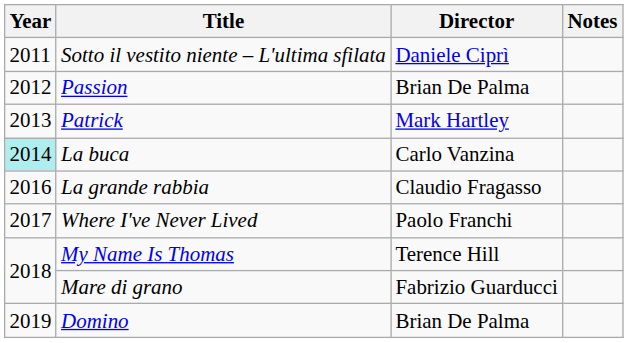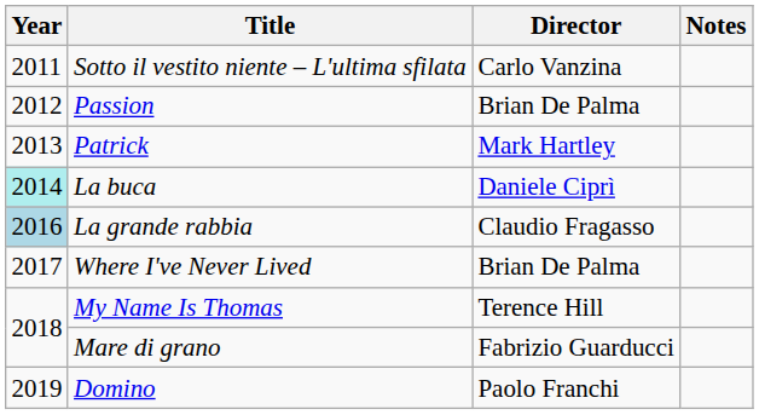 <table class="wikitable sortable">
 <tr>
 <th>Year</th>
 <th>Title</th>
 <th>Director</th>
 <th>Notes</th>
 </tr>
 <tr>
 <td>2011</td>
 <td><em>Sotto il vestito niente – L'ultima sfilata</em></td>
-<td><a href='#'>Daniele Ciprì</a></td>
+<td>Carlo Vanzina</td>
 <td></td>
 </tr>
 <tr>
 <td>2012</td>
 <td><em><a href='#'>Passion</a></em></td>
 <td>Brian De Palma</td>
 <td></td>
 </tr>
 <tr>
 <td>2013</td>
 <td><em><a href='#'>Patrick</a></em></td>
 <td><a href='#'>Mark Hartley</a></td>
 <td></td>
 </tr>
 <tr>
 <td style="background: paleturquoise;">2014</td>
 <td><em>La buca</em></td>
-<td>Carlo Vanzina</td>
+<td><a href='#'>Daniele Ciprì</a></td>
 <td></td>
 </tr>
 <tr>
-<td>2016</td>
+<td style="background: lightblue;">2016</td>
 <td><em>La grande rabbia</em></td>
 <td>Claudio Fragasso</td>
 <td></td>
 </tr>
 <tr>
 <td>2017</td>
 <td><em>Where I've Never Lived</em></td>
-<td>Paolo Franchi</td>
+<td>Brian De Palma</td>
 <td></td>
 </tr>
 <tr>
 <td rowspan="2">2018</td>
 <td><em><a href='#'>My Name Is Thomas</a></em></td>
 <td>Terence Hill</td>
 <td></td>
 </tr>
 <tr>
 <td><em>Mare di grano</em></td>
 <td>Fabrizio Guarducci</td>
 <td></td>
 </tr>
 <tr>
 <td>2019</td>
 <td><em><a href='#'>Domino</a></em></td>
-<td>Brian De Palma</td>
+<td>Paolo Franchi</td>
 <td></td>
 </tr>
 </table>
